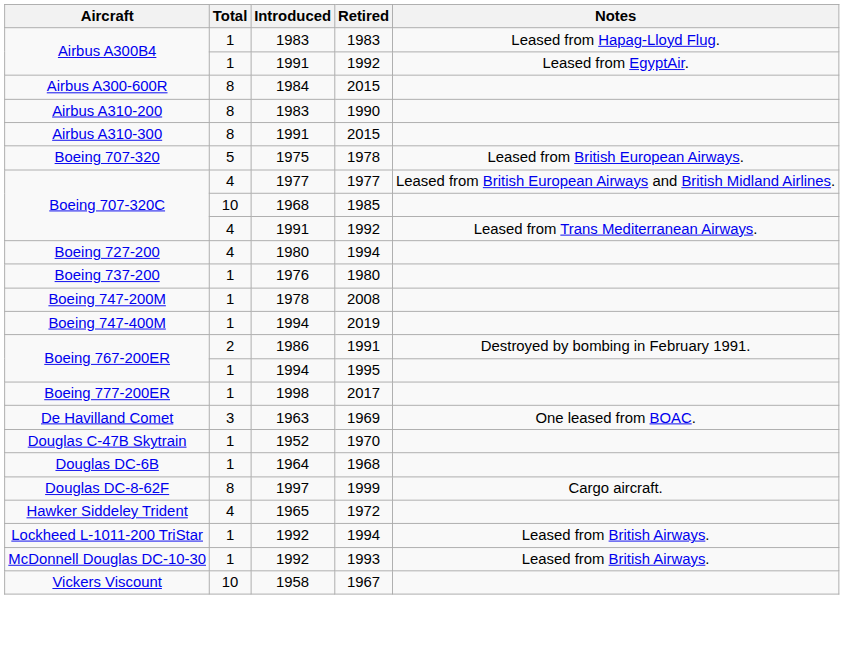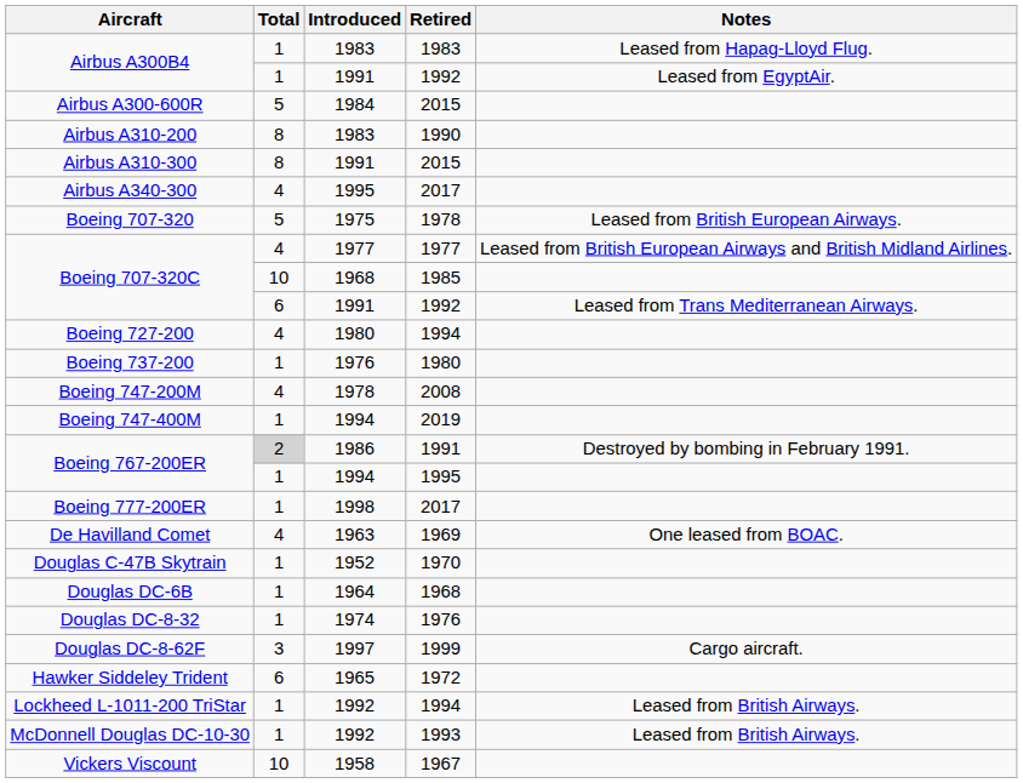 <table class="wikitable" style="margin:1em auto;border-collapse:collapse;text-align:center">
 <tr>
 <th>Aircraft </th>
 <th>Total</th>
 <th>Introduced</th>
 <th>Retired</th>
 <th>Notes</th>
 </tr>
 <tr>
 <td rowspan="2"><a href='#'>Airbus A300B4</a></td>
 <td>1</td>
 <td>1983</td>
 <td>1983</td>
 <td>Leased from <a href='#'>Hapag-Lloyd Flug</a>.</td>
 </tr>
 <tr>
 <td>1</td>
 <td>1991</td>
 <td>1992</td>
 <td>Leased from <a href='#'>EgyptAir</a>.</td>
 </tr>
 <tr>
 <td><a href='#'>Airbus A300-600R</a></td>
-<td>8</td>
+<td>5</td>
 <td>1984</td>
 <td>2015</td>
 <td></td>
 </tr>
 <tr>
 <td><a href='#'>Airbus A310-200</a></td>
 <td>8</td>
 <td>1983</td>
 <td>1990</td>
 <td></td>
 </tr>
 <tr>
 <td><a href='#'>Airbus A310-300</a></td>
 <td>8</td>
 <td>1991</td>
 <td>2015</td>
+<td></td>
+</tr>
+<tr>
+<td><a href='#'>Airbus A340-300</a></td>
+<td>4</td>
+<td>1995</td>
+<td>2017</td>
 <td></td>
 </tr>
 <tr>
 <td><a href='#'>Boeing 707-320</a></td>
 <td>5</td>
 <td>1975</td>
 <td>1978</td>
 <td>Leased from <a href='#'>British European Airways</a>.</td>
 </tr>
 <tr>
 <td rowspan="3"><a href='#'>Boeing 707-320C</a></td>
 <td>4</td>
 <td>1977</td>
 <td>1977</td>
 <td>Leased from <a href='#'>British European Airways</a> and <a href='#'>British Midland Airlines</a>.</td>
 </tr>
 <tr>
 <td>10</td>
 <td>1968</td>
 <td>1985</td>
 <td></td>
 </tr>
 <tr>
-<td>4</td>
+<td>6</td>
 <td>1991</td>
 <td>1992</td>
 <td>Leased from <a href='#'>Trans Mediterranean Airways</a>.</td>
 </tr>
 <tr>
 <td><a href='#'>Boeing 727-200</a></td>
 <td>4</td>
 <td>1980</td>
 <td>1994</td>
 <td></td>
 </tr>
 <tr>
 <td><a href='#'>Boeing 737-200</a></td>
 <td>1</td>
 <td>1976</td>
 <td>1980</td>
 <td></td>
 </tr>
 <tr>
 <td><a href='#'>Boeing 747-200M</a></td>
-<td>1</td>
+<td>4</td>
 <td>1978</td>
 <td>2008</td>
 <td></td>
 </tr>
 <tr>
 <td><a href='#'>Boeing 747-400M</a></td>
 <td>1</td>
 <td>1994</td>
 <td>2019</td>
 <td></td>
 </tr>
 <tr>
 <td rowspan="2"><a href='#'>Boeing 767-200ER</a></td>
-<td>2</td>
+<td style="background: lightgrey;">2</td>
 <td>1986</td>
 <td>1991</td>
 <td>Destroyed by bombing in February 1991.</td>
 </tr>
 <tr>
 <td>1</td>
 <td>1994</td>
 <td>1995</td>
 <td></td>
 </tr>
 <tr>
 <td><a href='#'>Boeing 777-200ER</a></td>
 <td>1</td>
 <td>1998</td>
 <td>2017</td>
 <td></td>
 </tr>
 <tr>
 <td><a href='#'>De Havilland Comet</a></td>
-<td>3</td>
+<td>4</td>
 <td>1963</td>
 <td>1969</td>
 <td>One leased from <a href='#'>BOAC</a>.</td>
 </tr>
 <tr>
 <td><a href='#'>Douglas C-47B Skytrain</a></td>
 <td>1</td>
 <td>1952</td>
 <td>1970</td>
 <td></td>
 </tr>
 <tr>
 <td><a href='#'>Douglas DC-6B</a></td>
 <td>1</td>
 <td>1964</td>
 <td>1968</td>
 <td></td>
 </tr>
 <tr>
+<td><a href='#'>Douglas DC-8-32</a></td>
+<td>1</td>
+<td>1974</td>
+<td>1976</td>
+<td></td>
+</tr>
+<tr>
 <td><a href='#'>Douglas DC-8-62F</a></td>
-<td>8</td>
+<td>3</td>
 <td>1997</td>
 <td>1999</td>
 <td>Cargo aircraft.</td>
 </tr>
 <tr>
 <td><a href='#'>Hawker Siddeley Trident</a></td>
-<td>4</td>
+<td>6</td>
 <td>1965</td>
 <td>1972</td>
 <td></td>
 </tr>
 <tr>
 <td><a href='#'>Lockheed L-1011-200 TriStar</a></td>
 <td>1</td>
 <td>1992</td>
 <td>1994</td>
 <td>Leased from <a href='#'>British Airways</a>.</td>
 </tr>
 <tr>
 <td><a href='#'>McDonnell Douglas DC-10-30</a></td>
 <td>1</td>
 <td>1992</td>
 <td>1993</td>
 <td>Leased from <a href='#'>British Airways</a>.</td>
 </tr>
 <tr>
 <td><a href='#'>Vickers Viscount</a></td>
 <td>10</td>
 <td>1958</td>
 <td>1967</td>
 <td></td>
 </tr>
 </table>
